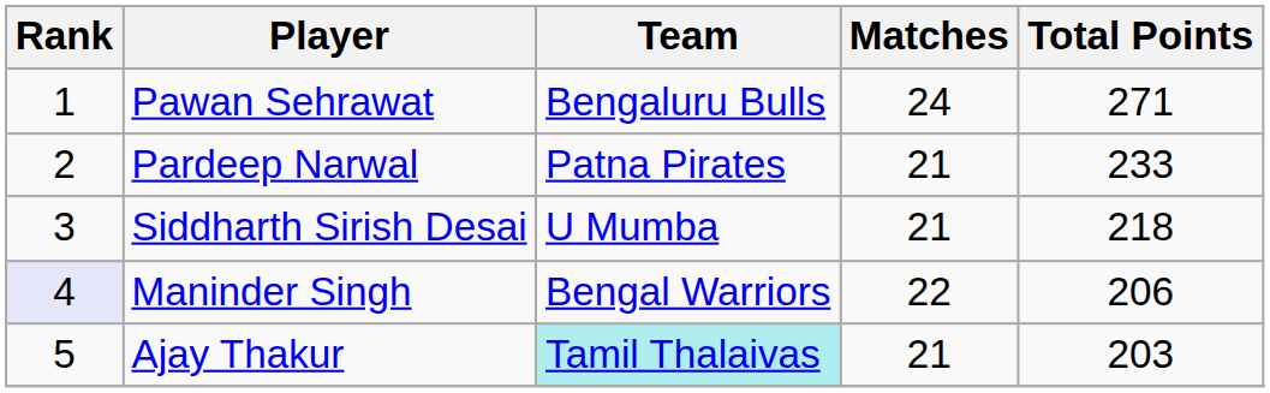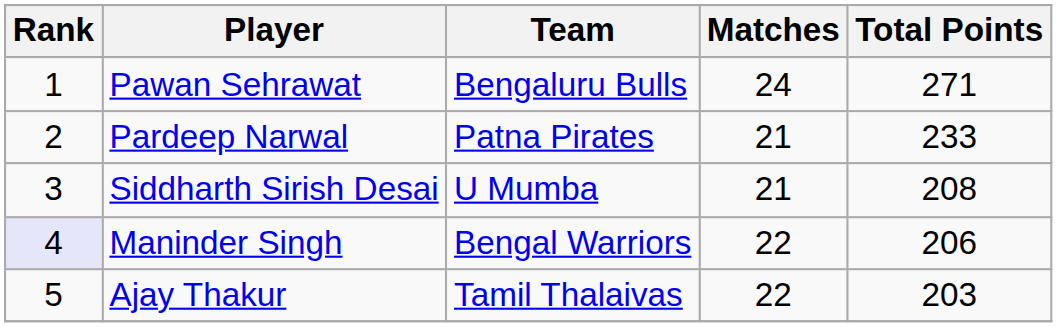 <table class="wikitable sortable" style="text-align: center;">
 <tr>
 <th>Rank</th>
 <th>Player</th>
 <th>Team</th>
 <th>Matches</th>
 <th>Total Points</th>
 </tr>
 <tr>
 <td>1</td>
 <td style="text-align:left"> <a href='#'>Pawan Sehrawat</a></td>
 <td style="text-align:left"><a href='#'>Bengaluru Bulls</a></td>
 <td>24</td>
 <td>271</td>
 </tr>
 <tr>
 <td>2</td>
 <td style="text-align:left"> <a href='#'>Pardeep Narwal</a></td>
 <td style="text-align:left"><a href='#'>Patna Pirates</a></td>
 <td>21</td>
 <td>233</td>
 </tr>
 <tr>
 <td>3</td>
 <td style="text-align:left"> <a href='#'>Siddharth Sirish Desai</a></td>
 <td style="text-align:left"><a href='#'>U Mumba</a></td>
 <td>21</td>
-<td>218</td>
+<td>208</td>
 </tr>
 <tr>
 <td style="background: lavender;">4</td>
 <td style="text-align:left"> <a href='#'>Maninder Singh</a></td>
 <td style="text-align:left"><a href='#'>Bengal Warriors</a></td>
 <td>22</td>
 <td>206</td>
 </tr>
 <tr>
 <td>5</td>
 <td style="text-align:left"> <a href='#'>Ajay Thakur</a></td>
-<td style="background: paleturquoise; text-align:left"><a href='#'>Tamil Thalaivas</a></td>
-<td>21</td>
+<td style="text-align:left"><a href='#'>Tamil Thalaivas</a></td>
+<td>22</td>
 <td>203</td>
 </tr>
 <tr>
 </tr>
 </table>
